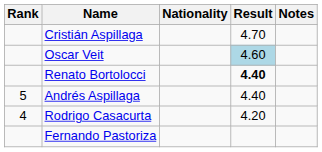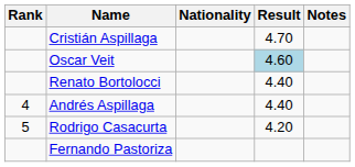 <table class="wikitable sortable" style="text-align:center">
 <tr>
 <th>Rank</th>
 <th>Name</th>
 <th>Nationality</th>
 <th>Result</th>
 <th>Notes</th>
 </tr>
 <tr>
 <td></td>
 <td align=left><a href='#'>Cristián Aspillaga</a></td>
 <td align=left></td>
 <td>4.70</td>
 <td></td>
 </tr>
 <tr>
 <td></td>
 <td align=left><a href='#'>Oscar Veit</a></td>
 <td align=left></td>
 <td style="background: lightblue;">4.60</td>
 <td></td>
 </tr>
 <tr>
 <td></td>
 <td align=left><a href='#'>Renato Bortolocci</a></td>
 <td align=left></td>
-<td><strong>4.40</strong></td>
+<td>4.40</td>
 <td></td>
 </tr>
 <tr>
-<td>5</td>
+<td>4</td>
 <td align=left><a href='#'>Andrés Aspillaga</a></td>
 <td align=left></td>
 <td>4.40</td>
 <td></td>
 </tr>
 <tr>
-<td>4</td>
+<td>5</td>
 <td align=left><a href='#'>Rodrigo Casacurta</a></td>
 <td align=left></td>
 <td>4.20</td>
 <td></td>
 </tr>
 <tr>
 <td></td>
 <td align=left><a href='#'>Fernando Pastoriza</a></td>
 <td align=left></td>
 <td></td>
 <td></td>
 </tr>
 </table>
